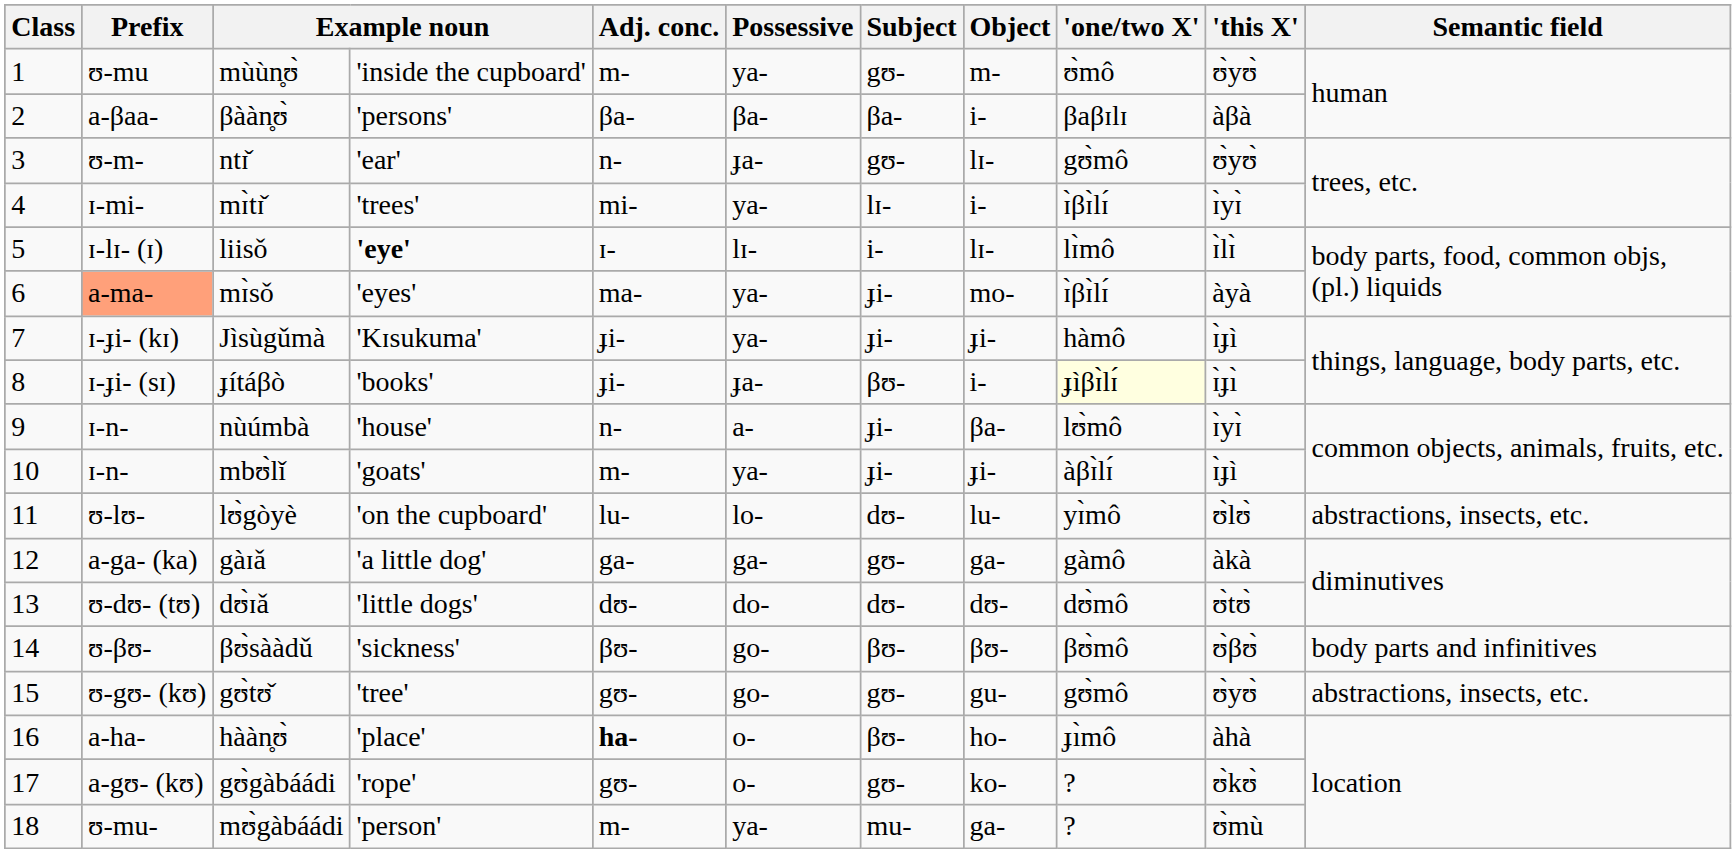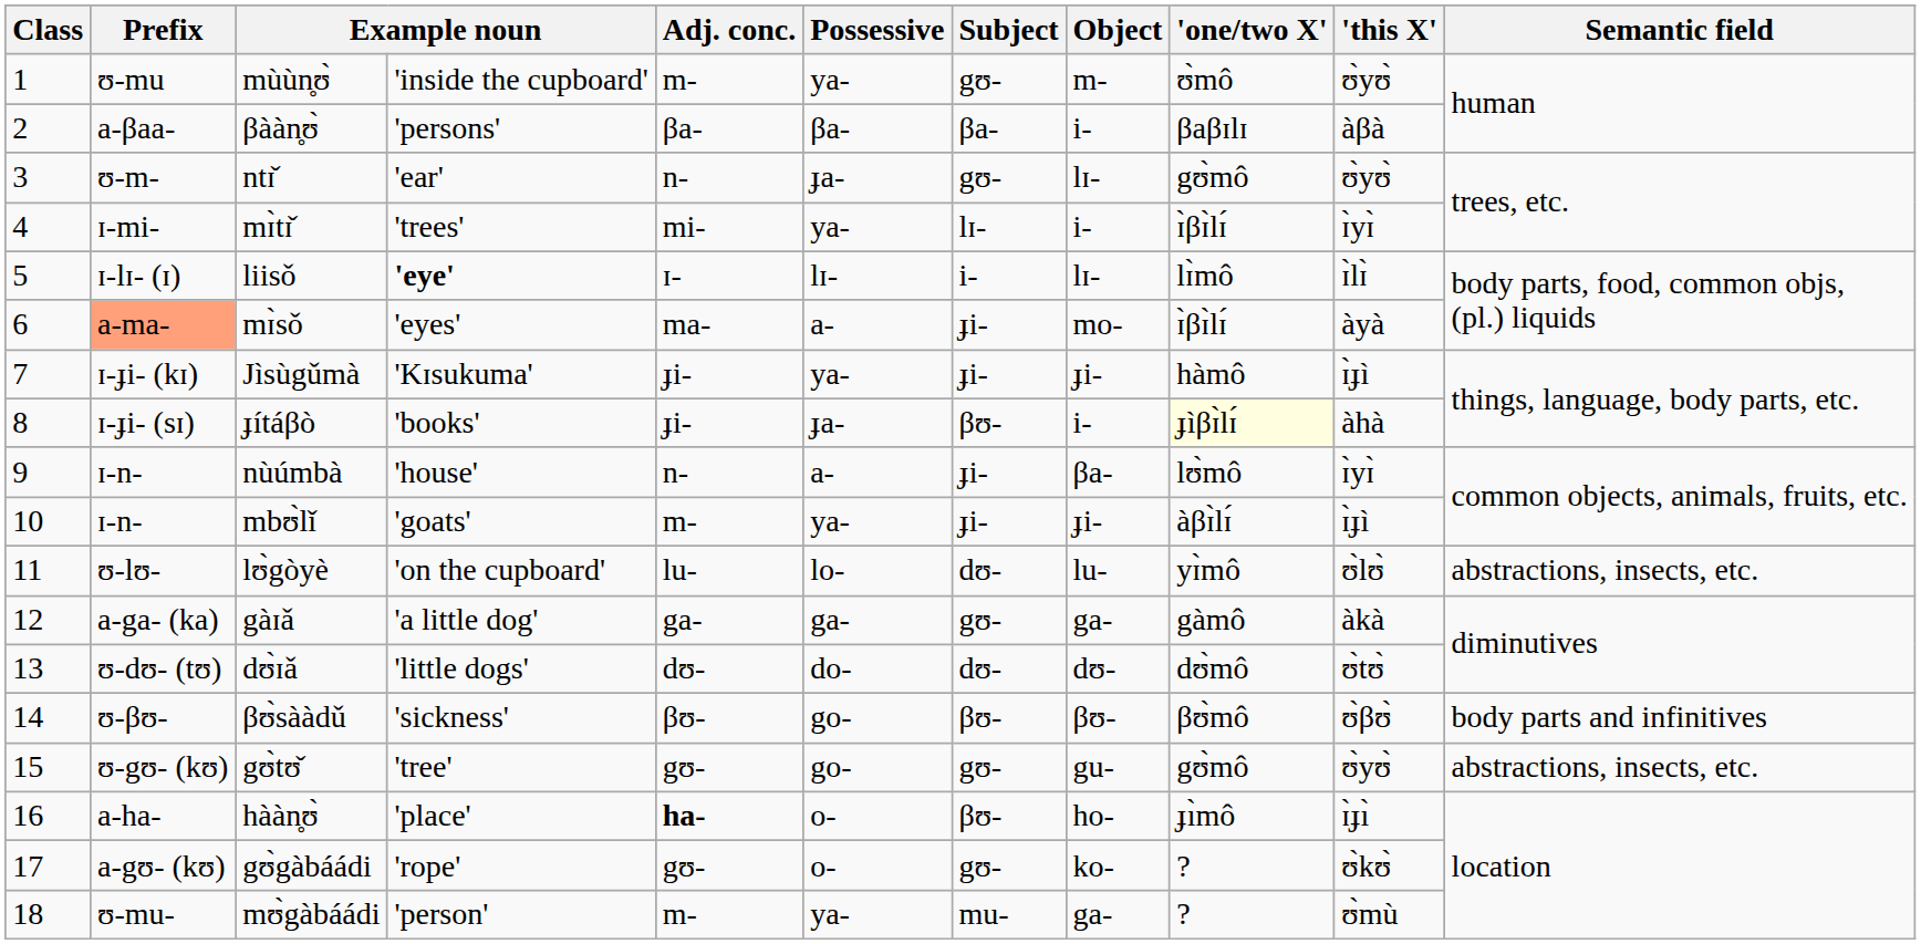 <table class="wikitable">
 <tr>
 <th>Class</th>
 <th>Prefix</th>
 <th colspan=2>Example noun</th>
 <th>Adj. conc.</th>
 <th>Possessive</th>
 <th>Subject</th>
 <th>Object</th>
 <th>'one/two X'</th>
 <th>'this X'</th>
 <th>Semantic field</th>
 </tr>
 <tr>
 <td>1</td>
 <td>ʊ-mu</td>
 <td>mùùn̥ʊ̀</td>
 <td>'inside the cupboard'</td>
 <td>m-</td>
 <td>ya-</td>
 <td>gʊ-</td>
 <td>m-</td>
 <td>ʊ̀mô</td>
 <td>ʊ̀yʊ̀</td>
 <td rowspan=2>human</td>
 </tr>
 <tr>
 <td>2</td>
 <td>a-βaa-</td>
 <td>βààn̥ʊ̀</td>
 <td>'persons'</td>
 <td>βa-</td>
 <td>βa-</td>
 <td>βa-</td>
 <td>i-</td>
 <td>βaβɪlɪ</td>
 <td>àβà</td>
 </tr>
 <tr>
 <td>3</td>
 <td>ʊ-m-</td>
 <td>ntɪ̌</td>
 <td>'ear'</td>
 <td>n-</td>
 <td>ɟa-</td>
 <td>gʊ-</td>
 <td>lɪ-</td>
 <td>gʊ̀mô</td>
 <td>ʊ̀yʊ̀</td>
 <td rowspan=2>trees, etc.</td>
 </tr>
 <tr>
 <td>4</td>
 <td>ɪ-mi-</td>
 <td>mɪ̀tɪ̌</td>
 <td>'trees'</td>
 <td>mi-</td>
 <td>ya-</td>
 <td>lɪ-</td>
 <td>i-</td>
 <td>ɪ̀βɪ̀lɪ́</td>
 <td>ɪ̀yɪ̀</td>
 </tr>
 <tr>
 <td>5</td>
 <td>ɪ-lɪ- (ɪ)</td>
 <td>liisǒ</td>
 <td><strong>'eye'</strong></td>
 <td>ɪ-</td>
 <td>lɪ-</td>
 <td>i-</td>
 <td>lɪ-</td>
 <td>lɪ̀mô</td>
 <td>ɪ̀lɪ̀</td>
 <td rowspan=2>body parts, food, common objs, <br>(pl.) liquids</td>
 </tr>
 <tr>
 <td>6</td>
 <td style="background: lightsalmon;">a-ma-</td>
 <td>mɪ̀sǒ</td>
 <td>'eyes'</td>
 <td>ma-</td>
-<td>ya-</td>
+<td>a-</td>
 <td>ɟi-</td>
 <td>mo-</td>
 <td>ɪ̀βɪ̀lɪ́</td>
 <td>àyà</td>
 </tr>
 <tr>
 <td>7</td>
 <td>ɪ-ɟi- (kɪ)</td>
 <td>Jìsùgǔmà</td>
 <td>'Kɪsukuma'</td>
 <td>ɟi-</td>
 <td>ya-</td>
 <td>ɟi-</td>
 <td>ɟi-</td>
 <td>hàmô</td>
 <td>ɪ̀ɟì</td>
 <td rowspan=2>things, language, body parts, etc.</td>
 </tr>
 <tr>
 <td>8</td>
 <td>ɪ-ɟi- (sɪ)</td>
 <td>ɟítáβò</td>
 <td>'books'</td>
 <td>ɟi-</td>
 <td>ɟa-</td>
 <td>βʊ-</td>
 <td>i-</td>
 <td style="background: lightyellow;">ɟìβɪ̀lɪ́</td>
-<td>ɪ̀ɟı̀</td>
+<td>àhà</td>
 </tr>
 <tr>
 <td>9</td>
 <td>ɪ-n-</td>
 <td>nùúmbà</td>
 <td>'house'</td>
 <td>n-</td>
 <td>a-</td>
 <td>ɟi-</td>
 <td>βa-</td>
 <td>lʊ̀mô</td>
 <td>ɪ̀yɪ̀</td>
 <td rowspan=2>common objects, animals, fruits, etc.</td>
 </tr>
 <tr>
 <td>10</td>
 <td>ɪ-n-</td>
 <td>mbʊ̀lǐ</td>
 <td>'goats'</td>
 <td>m-</td>
 <td>ya-</td>
 <td>ɟi-</td>
 <td>ɟi-</td>
 <td>àβɪ̀lɪ́</td>
 <td>ɪ̀ɟì</td>
 </tr>
 <tr>
 <td>11</td>
 <td>ʊ-lʊ-</td>
 <td>lʊ̀gòyè</td>
 <td>'on the cupboard'</td>
 <td>lu-</td>
 <td>lo-</td>
 <td>dʊ-</td>
 <td>lu-</td>
 <td>yɪ̀mô</td>
 <td>ʊ̀lʊ̀</td>
 <td>abstractions, insects, etc.</td>
 </tr>
 <tr>
 <td>12</td>
 <td>a-ga- (ka)</td>
 <td>gàɪǎ</td>
 <td>'a little dog'</td>
 <td>ga-</td>
 <td>ga-</td>
 <td>gʊ-</td>
 <td>ga-</td>
 <td>gàmô</td>
 <td>àkà</td>
 <td rowspan=2>diminutives</td>
 </tr>
 <tr>
 <td>13</td>
 <td>ʊ-dʊ- (tʊ)</td>
 <td>dʊ̀ɪǎ</td>
 <td>'little dogs'</td>
 <td>dʊ-</td>
 <td>do-</td>
 <td>dʊ-</td>
 <td>dʊ-</td>
 <td>dʊ̀mô</td>
 <td>ʊ̀tʊ̀</td>
 </tr>
 <tr>
 <td>14</td>
 <td>ʊ-βʊ-</td>
 <td>βʊ̀sààdǔ</td>
 <td>'sickness'</td>
 <td>βʊ-</td>
 <td>go-</td>
 <td>βʊ-</td>
 <td>βʊ-</td>
 <td>βʊ̀mô</td>
 <td>ʊ̀βʊ̀</td>
 <td>body parts and infinitives</td>
 </tr>
 <tr>
 <td>15</td>
 <td>ʊ-gʊ- (kʊ)</td>
 <td>gʊ̀tʊ̌</td>
 <td>'tree'</td>
 <td>gʊ-</td>
 <td>go-</td>
 <td>gʊ-</td>
 <td>gu-</td>
 <td>gʊ̀mô</td>
 <td>ʊ̀yʊ̀</td>
 <td>abstractions, insects, etc.</td>
 </tr>
 <tr>
 <td>16</td>
 <td>a-ha-</td>
 <td>hààn̥ʊ̀</td>
 <td>'place'</td>
 <td><strong>ha-</strong></td>
 <td>o-</td>
 <td>βʊ-</td>
 <td>ho-</td>
 <td>ɟı̀mô</td>
-<td>àhà</td>
+<td>ɪ̀ɟı̀</td>
 <td rowspan=3>location</td>
 </tr>
 <tr>
 <td>17</td>
 <td>a-gʊ- (kʊ)</td>
 <td>gʊ̀gàbáádi</td>
 <td>'rope'</td>
 <td>gʊ-</td>
 <td>o-</td>
 <td>gʊ-</td>
 <td>ko-</td>
 <td>?</td>
 <td>ʊ̀kʊ̀</td>
 </tr>
 <tr>
 <td>18</td>
 <td>ʊ-mu-</td>
 <td>mʊ̀gàbáádi</td>
 <td>'person'</td>
 <td>m-</td>
 <td>ya-</td>
 <td>mu-</td>
 <td>ga-</td>
 <td>?</td>
 <td>ʊ̀mù</td>
 </tr>
 </table>
